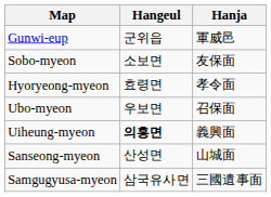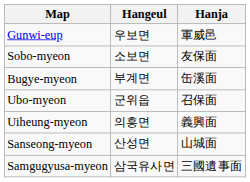 <table class="wikitable sortable">
 <tr>
 <th>Map</th>
 <th>Hangeul</th>
 <th>Hanja</th>
 </tr>
 <tr>
 <td><a href='#'>Gunwi-eup</a></td>
-<td>군위읍</td>
+<td>우보면</td>
 <td>軍威邑</td>
 </tr>
 <tr>
 <td>Sobo-myeon</td>
 <td>소보면</td>
 <td>友保面</td>
 </tr>
 <tr>
-<td>Hyoryeong-myeon</td>
-<td>효령면</td>
-<td>孝令面</td>
+<td>Bugye-myeon</td>
+<td>부계면</td>
+<td>缶溪面</td>
 </tr>
 <tr>
 <td>Ubo-myeon</td>
-<td>우보면</td>
+<td>군위읍</td>
 <td>召保面</td>
 </tr>
 <tr>
 <td>Uiheung-myeon</td>
-<td><strong>의흥면</strong></td>
+<td>의흥면</td>
 <td>義興面</td>
 </tr>
 <tr>
 <td>Sanseong-myeon</td>
 <td>산성면</td>
 <td>山城面</td>
 </tr>
 <tr>
 <td>Samgugyusa-myeon</td>
 <td>삼국유사면</td>
 <td>三國遺事面</td>
 </tr>
 </table>
